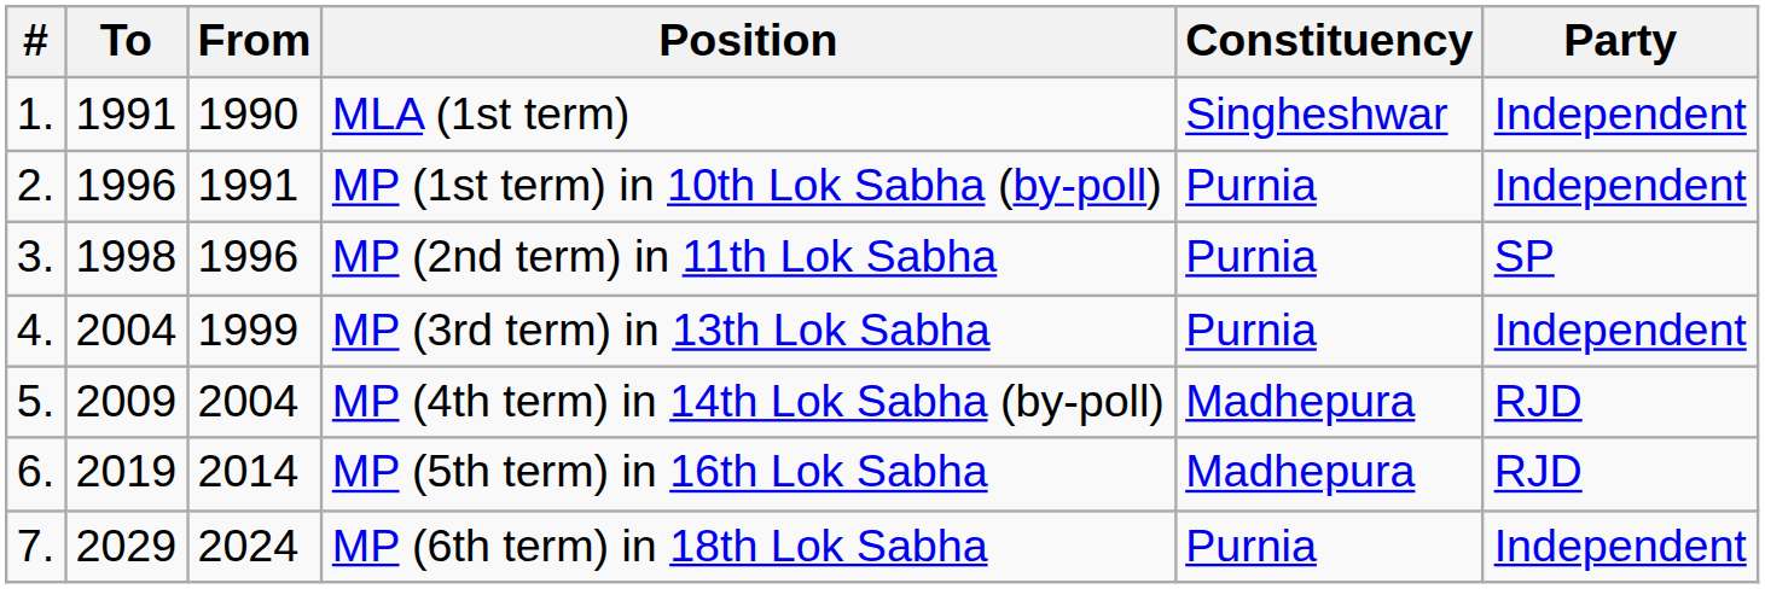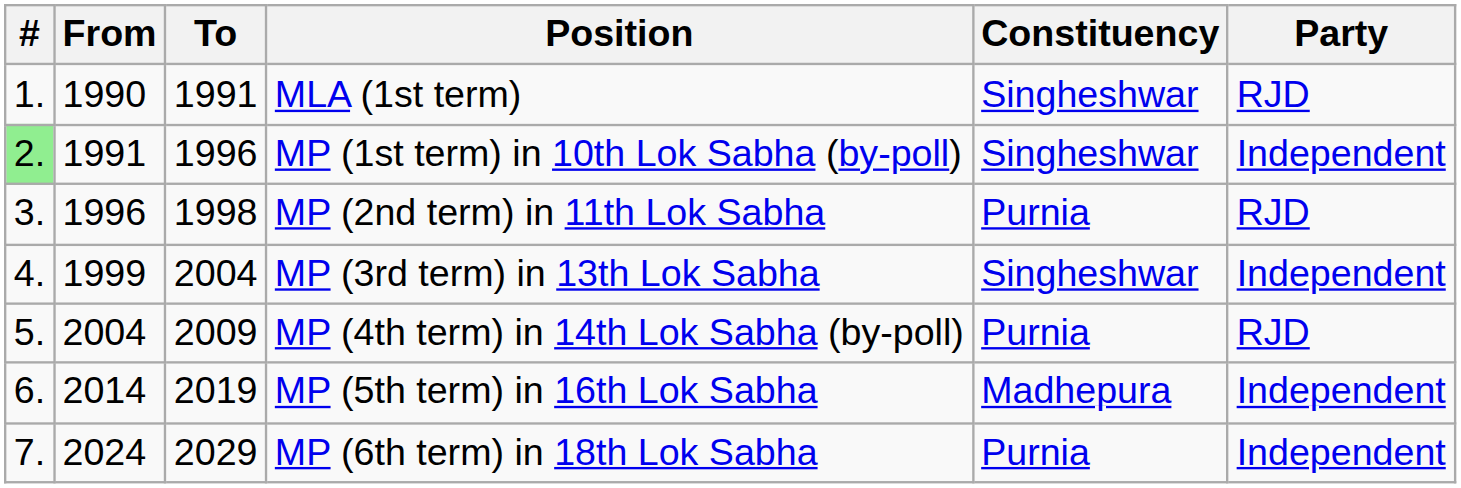 <table class="wikitable sortable">
 <tr>
 <th>#</th>
+<th>From</th>
 <th>To</th>
-<th>From</th>
 <th>Position</th>
 <th>Constituency</th>
 <th>Party</th>
 </tr>
 <tr>
 <td>1.</td>
+<td>1990</td>
 <td>1991</td>
-<td>1990</td>
 <td><a href='#'>MLA</a> (1st term)</td>
+<td><a href='#'>Singheshwar</a></td>
+<td><a href='#'>RJD</a></td>
+</tr>
+<tr>
+<td style="background: lightgreen;">2.</td>
+<td>1991</td>
+<td>1996</td>
+<td><a href='#'>MP</a> (1st term) in <a href='#'>10th Lok Sabha</a> (<a href='#'>by-poll</a>)</td>
 <td><a href='#'>Singheshwar</a></td>
 <td><a href='#'>Independent</a></td>
 </tr>
 <tr>
-<td>2.</td>
+<td>3.</td>
 <td>1996</td>
-<td>1991</td>
-<td><a href='#'>MP</a> (1st term) in <a href='#'>10th Lok Sabha</a> (<a href='#'>by-poll</a>)</td>
-<td><a href='#'>Purnia</a></td>
-<td><a href='#'>Independent</a></td>
-</tr>
-<tr>
-<td>3.</td>
 <td>1998</td>
-<td>1996</td>
 <td><a href='#'>MP</a> (2nd term) in <a href='#'>11th Lok Sabha</a></td>
 <td><a href='#'>Purnia</a></td>
-<td><a href='#'>SP</a></td>
+<td><a href='#'>RJD</a></td>
 </tr>
 <tr>
 <td>4.</td>
+<td>1999</td>
 <td>2004</td>
-<td>1999</td>
 <td><a href='#'>MP</a> (3rd term) in <a href='#'>13th Lok Sabha</a></td>
-<td><a href='#'>Purnia</a></td>
+<td><a href='#'>Singheshwar</a></td>
 <td><a href='#'>Independent</a></td>
 </tr>
 <tr>
 <td>5.</td>
+<td>2004</td>
 <td>2009</td>
-<td>2004</td>
 <td><a href='#'>MP</a> (4th term) in <a href='#'>14th Lok Sabha</a> (by-poll)</td>
-<td><a href='#'>Madhepura</a></td>
+<td><a href='#'>Purnia</a></td>
 <td><a href='#'>RJD</a></td>
 </tr>
 <tr>
 <td>6.</td>
+<td>2014</td>
 <td>2019</td>
-<td>2014</td>
 <td><a href='#'>MP</a> (5th term) in <a href='#'>16th Lok Sabha</a></td>
 <td><a href='#'>Madhepura</a></td>
-<td><a href='#'>RJD</a></td>
+<td><a href='#'>Independent</a></td>
 </tr>
 <tr>
 <td>7.</td>
+<td>2024</td>
 <td>2029</td>
-<td>2024</td>
 <td><a href='#'>MP</a> (6th term) in <a href='#'>18th Lok Sabha</a></td>
 <td><a href='#'>Purnia</a></td>
 <td><a href='#'>Independent</a></td>
 </tr>
 </table>
